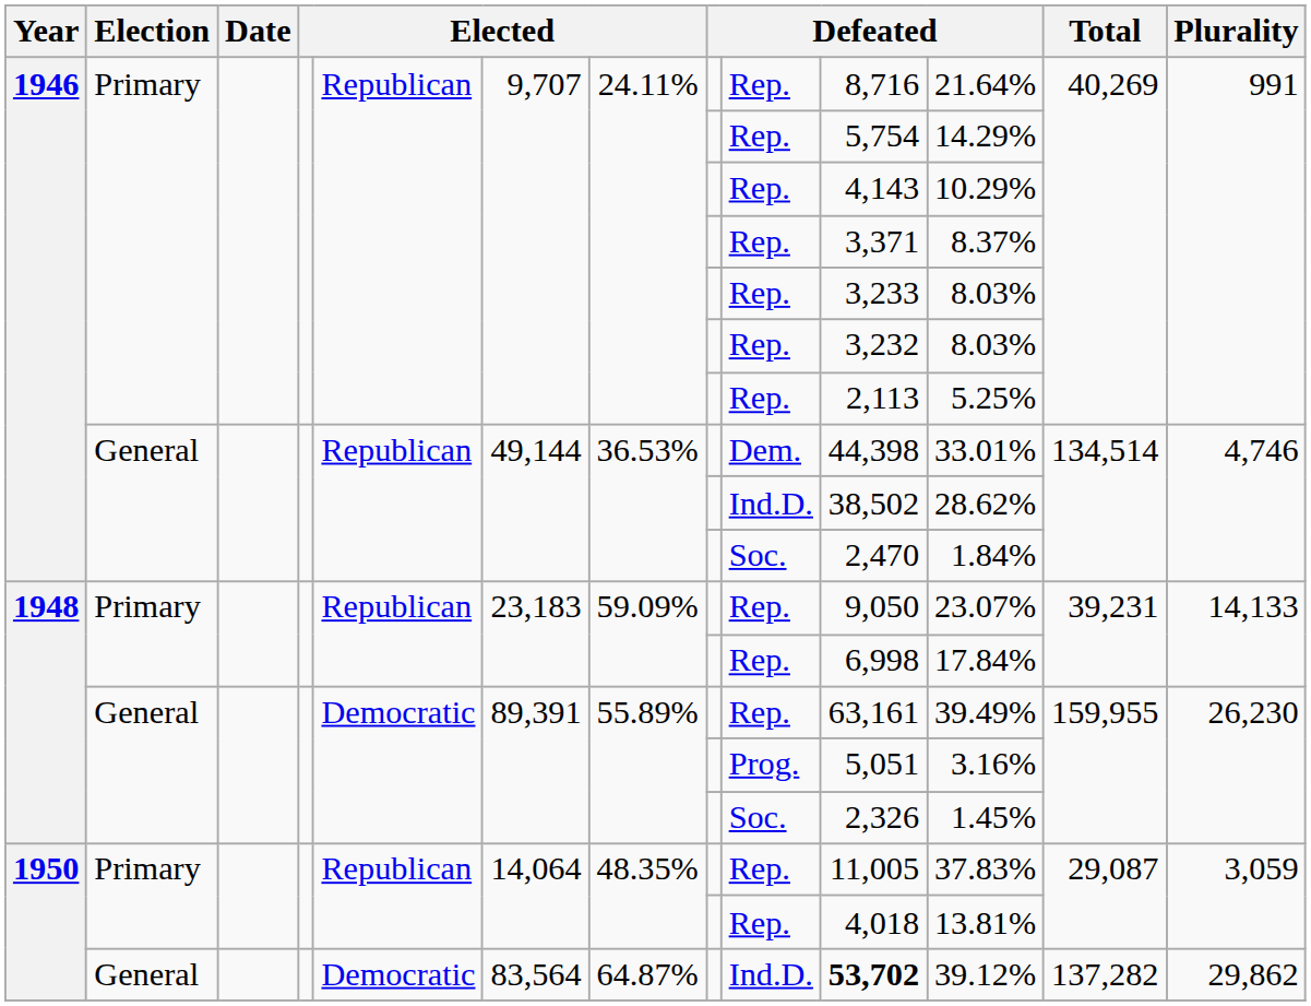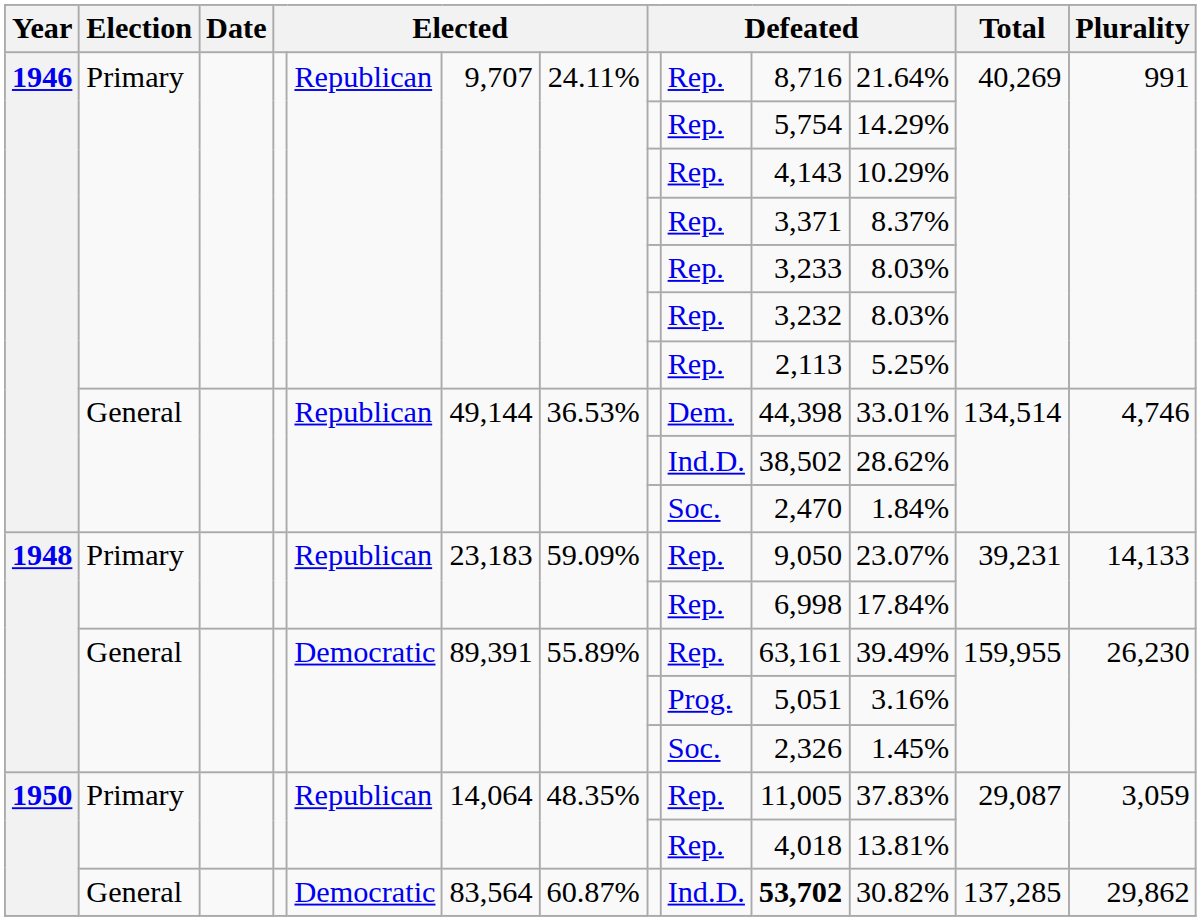 <table class=wikitable>
 <tr>
 <th>Year</th>
 <th>Election</th>
 <th>Date</th>
 <th ! colspan="4">Elected</th>
 <th ! colspan="4">Defeated</th>
 <th>Total</th>
 <th>Plurality</th>
 </tr>
 <tr>
 <th rowspan="10" valign="top"><a href='#'>1946</a></th>
 <td rowspan="7" valign="top">Primary</td>
 <td rowspan="7" valign="top"></td>
 <td rowspan="7" valign="top"></td>
 <td rowspan="7" valign="top" ><a href='#'>Republican</a></td>
 <td rowspan="7" valign="top" align="right">9,707</td>
 <td rowspan="7" valign="top" align="right">24.11%</td>
 <td valign="top"></td>
 <td valign="top" ><a href='#'>Rep.</a></td>
 <td valign="top" align="right">8,716</td>
 <td valign="top" align="right">21.64%</td>
 <td rowspan="7" valign="top" align="right">40,269</td>
 <td rowspan="7" valign="top" align="right">991</td>
 </tr>
 <tr>
 <td valign="top"></td>
 <td valign="top" ><a href='#'>Rep.</a></td>
 <td valign="top" align="right">5,754</td>
 <td valign="top" align="right">14.29%</td>
 </tr>
 <tr>
 <td valign="top"></td>
 <td valign="top" ><a href='#'>Rep.</a></td>
 <td valign="top" align="right">4,143</td>
 <td valign="top" align="right">10.29%</td>
 </tr>
 <tr>
 <td valign="top"></td>
 <td valign="top" ><a href='#'>Rep.</a></td>
 <td valign="top" align="right">3,371</td>
 <td valign="top" align="right">8.37%</td>
 </tr>
 <tr>
 <td valign="top"></td>
 <td valign="top" ><a href='#'>Rep.</a></td>
 <td valign="top" align="right">3,233</td>
 <td valign="top" align="right">8.03%</td>
 </tr>
 <tr>
 <td valign="top"></td>
 <td valign="top" ><a href='#'>Rep.</a></td>
 <td valign="top" align="right">3,232</td>
 <td valign="top" align="right">8.03%</td>
 </tr>
 <tr>
 <td valign="top"></td>
 <td valign="top" ><a href='#'>Rep.</a></td>
 <td valign="top" align="right">2,113</td>
 <td valign="top" align="right">5.25%</td>
 </tr>
 <tr>
 <td rowspan="3" valign="top">General</td>
 <td rowspan="3" valign="top"></td>
 <td rowspan="3" valign="top"></td>
 <td rowspan="3" valign="top" ><a href='#'>Republican</a></td>
 <td rowspan="3" valign="top" align="right">49,144</td>
 <td rowspan="3" valign="top" align="right">36.53%</td>
 <td valign="top"></td>
 <td valign="top" ><a href='#'>Dem.</a></td>
 <td valign="top" align="right">44,398</td>
 <td valign="top" align="right">33.01%</td>
 <td rowspan="3" valign="top" align="right">134,514</td>
 <td rowspan="3" valign="top" align="right">4,746</td>
 </tr>
 <tr>
 <td valign="top"></td>
 <td valign="top" ><a href='#'>Ind.D.</a></td>
 <td valign="top" align="right">38,502</td>
 <td valign="top" align="right">28.62%</td>
 </tr>
 <tr>
 <td valign="top"></td>
 <td valign="top" ><a href='#'>Soc.</a></td>
 <td valign="top" align="right">2,470</td>
 <td valign="top" align="right">1.84%</td>
 </tr>
 <tr>
 <th rowspan="5" valign="top"><a href='#'>1948</a></th>
 <td rowspan="2" valign="top">Primary</td>
 <td rowspan="2" valign="top"></td>
 <td rowspan="2" valign="top"></td>
 <td rowspan="2" valign="top" ><a href='#'>Republican</a></td>
 <td rowspan="2" valign="top" align="right">23,183</td>
 <td rowspan="2" valign="top" align="right">59.09%</td>
 <td valign="top"></td>
 <td valign="top" ><a href='#'>Rep.</a></td>
 <td valign="top" align="right">9,050</td>
 <td valign="top" align="right">23.07%</td>
 <td rowspan="2" valign="top" align="right">39,231</td>
 <td rowspan="2" valign="top" align="right">14,133</td>
 </tr>
 <tr>
 <td valign="top"></td>
 <td valign="top" ><a href='#'>Rep.</a></td>
 <td valign="top" align="right">6,998</td>
 <td valign="top" align="right">17.84%</td>
 </tr>
 <tr>
 <td rowspan="3" valign="top">General</td>
 <td rowspan="3" valign="top"></td>
 <td rowspan="3" valign="top"></td>
 <td rowspan="3" valign="top" ><a href='#'>Democratic</a></td>
 <td rowspan="3" valign="top" align="right">89,391</td>
 <td rowspan="3" valign="top" align="right">55.89%</td>
 <td valign="top"></td>
 <td valign="top" ><a href='#'>Rep.</a></td>
 <td valign="top" align="right">63,161</td>
 <td valign="top" align="right">39.49%</td>
 <td rowspan="3" valign="top" align="right">159,955</td>
 <td rowspan="3" valign="top" align="right">26,230</td>
 </tr>
 <tr>
 <td valign="top"></td>
 <td valign="top" ><a href='#'>Prog.</a></td>
 <td valign="top" align="right">5,051</td>
 <td valign="top" align="right">3.16%</td>
 </tr>
 <tr>
 <td valign="top"></td>
 <td valign="top" ><a href='#'>Soc.</a></td>
 <td valign="top" align="right">2,326</td>
 <td valign="top" align="right">1.45%</td>
 </tr>
 <tr>
 <th rowspan="3" valign="top"><a href='#'>1950</a></th>
 <td rowspan="2" valign="top">Primary</td>
 <td rowspan="2" valign="top"></td>
 <td rowspan="2" valign="top"></td>
 <td rowspan="2" valign="top" ><a href='#'>Republican</a></td>
 <td rowspan="2" valign="top" align="right">14,064</td>
 <td rowspan="2" valign="top" align="right">48.35%</td>
 <td valign="top"></td>
 <td valign="top" ><a href='#'>Rep.</a></td>
 <td valign="top" align="right">11,005</td>
 <td valign="top" align="right">37.83%</td>
 <td rowspan="2" valign="top" align="right">29,087</td>
 <td rowspan="2" valign="top" align="right">3,059</td>
 </tr>
 <tr>
 <td valign="top"></td>
 <td valign="top" ><a href='#'>Rep.</a></td>
 <td valign="top" align="right">4,018</td>
 <td valign="top" align="right">13.81%</td>
 </tr>
 <tr>
 <td valign="top">General</td>
 <td valign="top"></td>
 <td valign="top"></td>
 <td valign="top" ><a href='#'>Democratic</a></td>
 <td valign="top" align="right">83,564</td>
-<td valign="top" align="right">64.87%</td>
+<td valign="top" align="right">60.87%</td>
 <td valign="top"></td>
 <td valign="top" ><a href='#'>Ind.D.</a></td>
 <td valign="top" align="right"><strong>53,702</strong></td>
-<td valign="top" align="right">39.12%</td>
-<td valign="top" align="right">137,282</td>
+<td valign="top" align="right">30.82%</td>
+<td valign="top" align="right">137,285</td>
 <td valign="top" align="right">29,862</td>
 </tr>
 </table>
